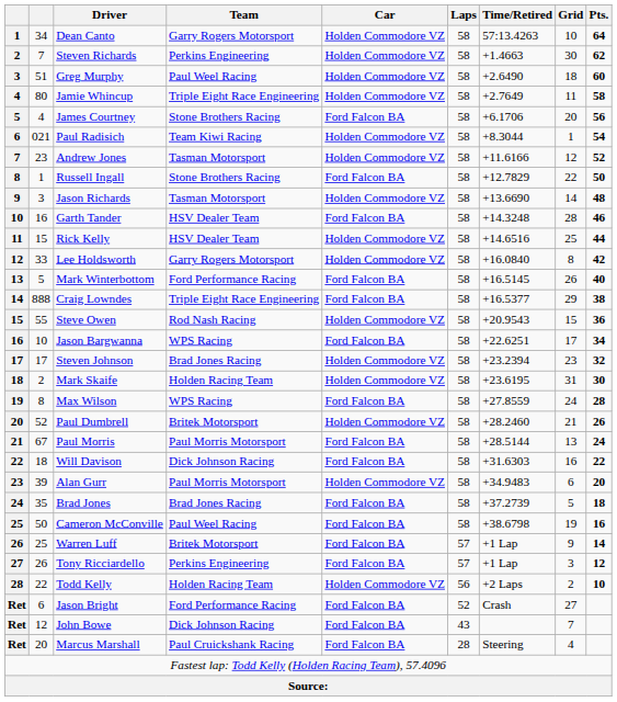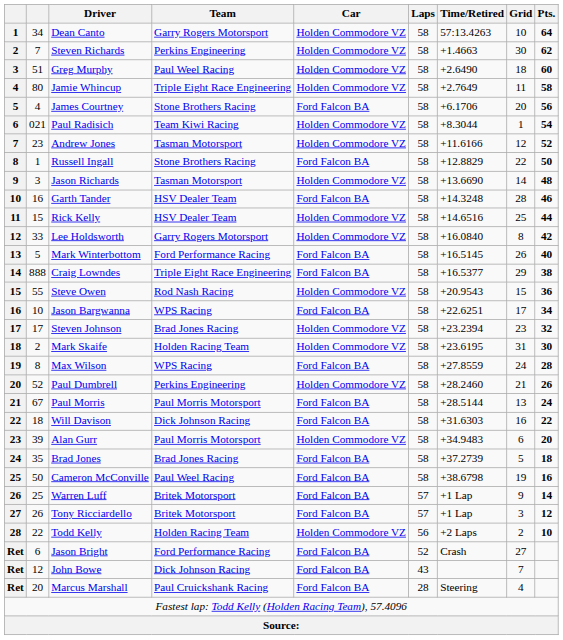 <table class="wikitable" style="font-size: 90%">
 <tr>
 <th></th>
 <th></th>
 <th>Driver</th>
 <th>Team</th>
 <th>Car</th>
 <th>Laps</th>
 <th>Time/Retired</th>
 <th>Grid</th>
 <th>Pts.</th>
 </tr>
 <tr>
 <th>1</th>
 <td align="center">34</td>
 <td> <a href='#'>Dean Canto</a></td>
 <td><a href='#'>Garry Rogers Motorsport</a></td>
 <td><a href='#'>Holden Commodore VZ</a></td>
 <td align="center">58</td>
 <td>57:13.4263</td>
 <td align="center">10</td>
 <td align="center"><strong>64</strong></td>
 </tr>
 <tr>
 <th>2</th>
 <td align="center">7</td>
 <td> <a href='#'>Steven Richards</a></td>
 <td><a href='#'>Perkins Engineering</a></td>
 <td><a href='#'>Holden Commodore VZ</a></td>
 <td align="center">58</td>
 <td>+1.4663</td>
 <td align="center">30</td>
 <td align="center"><strong>62</strong></td>
 </tr>
 <tr>
 <th>3</th>
 <td align="center">51</td>
 <td> <a href='#'>Greg Murphy</a></td>
 <td><a href='#'>Paul Weel Racing</a></td>
 <td><a href='#'>Holden Commodore VZ</a></td>
 <td align="center">58</td>
 <td>+2.6490</td>
 <td align="center">18</td>
 <td align="center"><strong>60</strong></td>
 </tr>
 <tr>
 <th>4</th>
 <td align="center">80</td>
 <td> <a href='#'>Jamie Whincup</a></td>
 <td><a href='#'>Triple Eight Race Engineering</a></td>
 <td><a href='#'>Holden Commodore VZ</a></td>
 <td align="center">58</td>
 <td>+2.7649</td>
 <td align="center">11</td>
 <td align="center"><strong>58</strong></td>
 </tr>
 <tr>
 <th>5</th>
 <td align="center">4</td>
 <td> <a href='#'>James Courtney</a></td>
 <td><a href='#'>Stone Brothers Racing</a></td>
 <td><a href='#'>Ford Falcon BA</a></td>
 <td align="center">58</td>
 <td>+6.1706</td>
 <td align="center">20</td>
 <td align="center"><strong>56</strong></td>
 </tr>
 <tr>
 <th>6</th>
 <td align="center">021</td>
 <td> <a href='#'>Paul Radisich</a></td>
 <td><a href='#'>Team Kiwi Racing</a></td>
 <td><a href='#'>Holden Commodore VZ</a></td>
 <td align="center">58</td>
 <td>+8.3044</td>
 <td align="center">1</td>
 <td align="center"><strong>54</strong></td>
 </tr>
 <tr>
 <th>7</th>
 <td align="center">23</td>
 <td> <a href='#'>Andrew Jones</a></td>
 <td><a href='#'>Tasman Motorsport</a></td>
 <td><a href='#'>Holden Commodore VZ</a></td>
 <td align="center">58</td>
 <td>+11.6166</td>
 <td align="center">12</td>
 <td align="center"><strong>52</strong></td>
 </tr>
 <tr>
 <th>8</th>
 <td align="center">1</td>
 <td> <a href='#'>Russell Ingall</a></td>
 <td><a href='#'>Stone Brothers Racing</a></td>
 <td><a href='#'>Ford Falcon BA</a></td>
 <td align="center">58</td>
-<td>+12.7829</td>
+<td>+12.8829</td>
 <td align="center">22</td>
 <td align="center"><strong>50</strong></td>
 </tr>
 <tr>
 <th>9</th>
 <td align="center">3</td>
 <td> <a href='#'>Jason Richards</a></td>
 <td><a href='#'>Tasman Motorsport</a></td>
 <td><a href='#'>Holden Commodore VZ</a></td>
 <td align="center">58</td>
 <td>+13.6690</td>
 <td align="center">14</td>
 <td align="center"><strong>48</strong></td>
 </tr>
 <tr>
 <th>10</th>
 <td align="center">16</td>
 <td> <a href='#'>Garth Tander</a></td>
 <td><a href='#'>HSV Dealer Team</a></td>
 <td><a href='#'>Ford Falcon BA</a></td>
 <td align="center">58</td>
 <td>+14.3248</td>
 <td align="center">28</td>
 <td align="center"><strong>46</strong></td>
 </tr>
 <tr>
 <th>11</th>
 <td align="center">15</td>
 <td> <a href='#'>Rick Kelly</a></td>
 <td><a href='#'>HSV Dealer Team</a></td>
 <td><a href='#'>Holden Commodore VZ</a></td>
 <td align="center">58</td>
 <td>+14.6516</td>
 <td align="center">25</td>
 <td align="center"><strong>44</strong></td>
 </tr>
 <tr>
 <th>12</th>
 <td align="center">33</td>
 <td> <a href='#'>Lee Holdsworth</a></td>
 <td><a href='#'>Garry Rogers Motorsport</a></td>
 <td><a href='#'>Holden Commodore VZ</a></td>
 <td align="center">58</td>
 <td>+16.0840</td>
 <td align="center">8</td>
 <td align="center"><strong>42</strong></td>
 </tr>
 <tr>
 <th>13</th>
 <td align="center">5</td>
 <td> <a href='#'>Mark Winterbottom</a></td>
 <td><a href='#'>Ford Performance Racing</a></td>
 <td><a href='#'>Ford Falcon BA</a></td>
 <td align="center">58</td>
 <td>+16.5145</td>
 <td align="center">26</td>
 <td align="center"><strong>40</strong></td>
 </tr>
 <tr>
 <th>14</th>
 <td align="center">888</td>
 <td> <a href='#'>Craig Lowndes</a></td>
 <td><a href='#'>Triple Eight Race Engineering</a></td>
 <td><a href='#'>Ford Falcon BA</a></td>
 <td align="center">58</td>
 <td>+16.5377</td>
 <td align="center">29</td>
 <td align="center"><strong>38</strong></td>
 </tr>
 <tr>
 <th>15</th>
 <td align="center">55</td>
 <td> <a href='#'>Steve Owen</a></td>
 <td><a href='#'>Rod Nash Racing</a></td>
 <td><a href='#'>Holden Commodore VZ</a></td>
 <td align="center">58</td>
 <td>+20.9543</td>
 <td align="center">15</td>
 <td align="center"><strong>36</strong></td>
 </tr>
 <tr>
 <th>16</th>
 <td align="center">10</td>
 <td> <a href='#'>Jason Bargwanna</a></td>
 <td><a href='#'>WPS Racing</a></td>
 <td><a href='#'>Ford Falcon BA</a></td>
 <td align="center">58</td>
 <td>+22.6251</td>
 <td align="center">17</td>
 <td align="center"><strong>34</strong></td>
 </tr>
 <tr>
 <th>17</th>
 <td align="center">17</td>
 <td> <a href='#'>Steven Johnson</a></td>
 <td><a href='#'>Brad Jones Racing</a></td>
 <td><a href='#'>Holden Commodore VZ</a></td>
 <td align="center">58</td>
 <td>+23.2394</td>
 <td align="center">23</td>
 <td align="center"><strong>32</strong></td>
 </tr>
 <tr>
 <th>18</th>
 <td align="center">2</td>
 <td> <a href='#'>Mark Skaife</a></td>
 <td><a href='#'>Holden Racing Team</a></td>
 <td><a href='#'>Holden Commodore VZ</a></td>
 <td align="center">58</td>
 <td>+23.6195</td>
 <td align="center">31</td>
 <td align="center"><strong>30</strong></td>
 </tr>
 <tr>
 <th>19</th>
 <td align="center">8</td>
 <td> <a href='#'>Max Wilson</a></td>
 <td><a href='#'>WPS Racing</a></td>
 <td><a href='#'>Ford Falcon BA</a></td>
 <td align="center">58</td>
 <td>+27.8559</td>
 <td align="center">24</td>
 <td align="center"><strong>28</strong></td>
 </tr>
 <tr>
 <th>20</th>
 <td align="center">52</td>
 <td> <a href='#'>Paul Dumbrell</a></td>
-<td><a href='#'>Britek Motorsport</a></td>
+<td><a href='#'>Perkins Engineering</a></td>
 <td><a href='#'>Holden Commodore VZ</a></td>
 <td align="center">58</td>
 <td>+28.2460</td>
 <td align="center">21</td>
 <td align="center"><strong>26</strong></td>
 </tr>
 <tr>
 <th>21</th>
 <td align="center">67</td>
 <td> <a href='#'>Paul Morris</a></td>
 <td><a href='#'>Paul Morris Motorsport</a></td>
 <td><a href='#'>Ford Falcon BA</a></td>
 <td align="center">58</td>
 <td>+28.5144</td>
 <td align="center">13</td>
 <td align="center"><strong>24</strong></td>
 </tr>
 <tr>
 <th>22</th>
 <td align="center">18</td>
 <td> <a href='#'>Will Davison</a></td>
 <td><a href='#'>Dick Johnson Racing</a></td>
 <td><a href='#'>Ford Falcon BA</a></td>
 <td align="center">58</td>
 <td>+31.6303</td>
 <td align="center">16</td>
 <td align="center"><strong>22</strong></td>
 </tr>
 <tr>
 <th>23</th>
 <td align="center">39</td>
 <td> <a href='#'>Alan Gurr</a></td>
 <td><a href='#'>Paul Morris Motorsport</a></td>
 <td><a href='#'>Holden Commodore VZ</a></td>
 <td align="center">58</td>
 <td>+34.9483</td>
 <td align="center">6</td>
 <td align="center"><strong>20</strong></td>
 </tr>
 <tr>
 <th>24</th>
 <td align="center">35</td>
 <td> <a href='#'>Brad Jones</a></td>
 <td><a href='#'>Brad Jones Racing</a></td>
 <td><a href='#'>Ford Falcon BA</a></td>
 <td align="center">58</td>
 <td>+37.2739</td>
 <td align="center">5</td>
 <td align="center"><strong>18</strong></td>
 </tr>
 <tr>
 <th>25</th>
 <td align="center">50</td>
 <td> <a href='#'>Cameron McConville</a></td>
 <td><a href='#'>Paul Weel Racing</a></td>
 <td><a href='#'>Ford Falcon BA</a></td>
 <td align="center">58</td>
 <td>+38.6798</td>
 <td align="center">19</td>
 <td align="center"><strong>16</strong></td>
 </tr>
 <tr>
 <th>26</th>
 <td align="center">25</td>
 <td> <a href='#'>Warren Luff</a></td>
 <td><a href='#'>Britek Motorsport</a></td>
 <td><a href='#'>Ford Falcon BA</a></td>
 <td align="center">57</td>
 <td>+1 Lap</td>
 <td align="center">9</td>
 <td align="center"><strong>14</strong></td>
 </tr>
 <tr>
 <th>27</th>
 <td align="center">26</td>
 <td> <a href='#'>Tony Ricciardello</a></td>
-<td><a href='#'>Perkins Engineering</a></td>
+<td><a href='#'>Britek Motorsport</a></td>
 <td><a href='#'>Ford Falcon BA</a></td>
 <td align="center">57</td>
 <td>+1 Lap</td>
 <td align="center">3</td>
 <td align="center"><strong>12</strong></td>
 </tr>
 <tr>
 <th>28</th>
 <td align="center">22</td>
 <td> <a href='#'>Todd Kelly</a></td>
 <td><a href='#'>Holden Racing Team</a></td>
 <td><a href='#'>Holden Commodore VZ</a></td>
 <td align="center">56</td>
 <td>+2 Laps</td>
 <td align="center">2</td>
 <td align="center"><strong>10</strong></td>
 </tr>
 <tr>
 <th>Ret</th>
 <td align="center">6</td>
 <td> <a href='#'>Jason Bright</a></td>
 <td><a href='#'>Ford Performance Racing</a></td>
 <td><a href='#'>Ford Falcon BA</a></td>
 <td align="center">52</td>
 <td>Crash</td>
 <td align="center">27</td>
 <td align="center"></td>
 </tr>
 <tr>
 <th>Ret</th>
 <td align="center">12</td>
 <td> <a href='#'>John Bowe</a></td>
 <td><a href='#'>Dick Johnson Racing</a></td>
 <td><a href='#'>Ford Falcon BA</a></td>
 <td align="center">43</td>
 <td></td>
 <td align="center">7</td>
 <td align="center"></td>
 </tr>
 <tr>
 <th>Ret</th>
 <td align="center">20</td>
 <td> <a href='#'>Marcus Marshall</a></td>
 <td><a href='#'>Paul Cruickshank Racing</a></td>
 <td><a href='#'>Ford Falcon BA</a></td>
 <td align="center">28</td>
 <td>Steering</td>
 <td align="center">4</td>
 <td align="center"></td>
 </tr>
 <tr>
 <td colspan="9" align="center"><em>Fastest lap: <a href='#'>Todd Kelly</a> (<a href='#'>Holden Racing Team</a>), 57.4096</em></td>
 </tr>
 <tr>
 <th colspan="9">Source:</th>
 </tr>
 </table>
